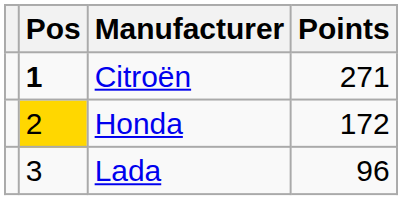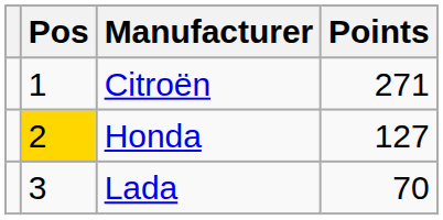 <table class="wikitable" style="font-size: 95%;">
 <tr>
 <th></th>
 <th>Pos</th>
 <th>Manufacturer</th>
 <th>Points</th>
 </tr>
 <tr>
 <td align="left"></td>
-<td><strong>1</strong></td>
+<td>1</td>
 <td> <a href='#'>Citroën</a></td>
 <td align="right">271</td>
 </tr>
 <tr>
 <td align="left"></td>
 <td style="background: gold;">2</td>
 <td> <a href='#'>Honda</a></td>
-<td align="right">172</td>
+<td align="right">127</td>
 </tr>
 <tr>
 <td align="left"></td>
 <td>3</td>
 <td> <a href='#'>Lada</a></td>
-<td align="right">96</td>
+<td align="right">70</td>
 </tr>
 </table>
